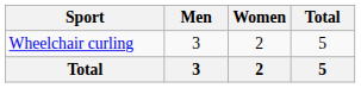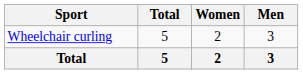 <table class="wikitable sortable" style=text-align:center>
 <tr>
 <th width=150>Sport</th>
+<th width=55>Total</th>
+<th width=55>Women</th>
 <th width=55>Men</th>
-<th width=55>Women</th>
-<th width=55>Total</th>
 </tr>
 <tr>
 <td align=left><a href='#'>Wheelchair curling</a></td>
+<td>5</td>
+<td>2</td>
 <td>3</td>
-<td>2</td>
-<td>5</td>
 </tr>
 <tr>
 <th>Total</th>
+<th>5</th>
+<th>2</th>
 <th>3</th>
-<th>2</th>
-<th>5</th>
 </tr>
 </table>
